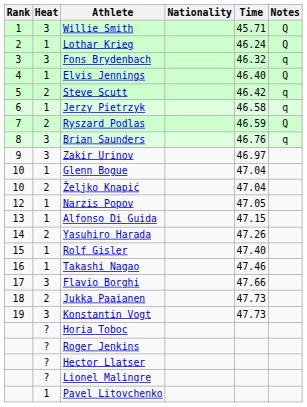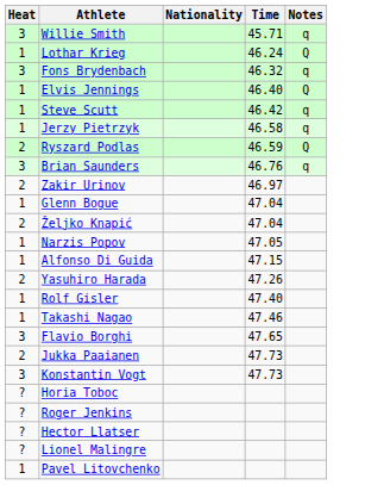 <table class="wikitable sortable" style="text-align:center">
 <tr>
-<th>Rank</th>
 <th>Heat</th>
 <th>Athlete</th>
 <th>Nationality</th>
 <th>Time</th>
 <th>Notes</th>
 </tr>
 <tr bgcolor=ccffcc>
-<td>1</td>
 <td>3</td>
 <td align=left><a href='#'>Willie Smith</a></td>
 <td align=left></td>
 <td>45.71</td>
-<td>Q</td>
+<td>q</td>
 </tr>
 <tr bgcolor=ccffcc>
-<td>2</td>
 <td>1</td>
 <td align=left><a href='#'>Lothar Krieg</a></td>
 <td align=left></td>
 <td>46.24</td>
 <td>Q</td>
 </tr>
 <tr bgcolor=ccffcc>
 <td>3</td>
-<td>3</td>
 <td align=left><a href='#'>Fons Brydenbach</a></td>
 <td align=left></td>
 <td>46.32</td>
 <td>q</td>
 </tr>
 <tr bgcolor=ccffcc>
-<td>4</td>
 <td>1</td>
 <td align=left><a href='#'>Elvis Jennings</a></td>
 <td align=left></td>
 <td>46.40</td>
 <td>Q</td>
 </tr>
 <tr bgcolor=ccffcc>
-<td>5</td>
-<td>2</td>
+<td>1</td>
 <td align=left><a href='#'>Steve Scutt</a></td>
 <td align=left></td>
 <td>46.42</td>
 <td>q</td>
 </tr>
 <tr bgcolor=ddffdd>
-<td>6</td>
 <td>1</td>
 <td align=left><a href='#'>Jerzy Pietrzyk</a></td>
 <td align=left></td>
 <td>46.58</td>
 <td>q</td>
 </tr>
 <tr bgcolor=ccffcc>
-<td>7</td>
 <td>2</td>
 <td align=left><a href='#'>Ryszard Podlas</a></td>
 <td align=left></td>
 <td>46.59</td>
 <td>Q</td>
 </tr>
 <tr bgcolor=ddffdd>
-<td>8</td>
 <td>3</td>
 <td align=left><a href='#'>Brian Saunders</a></td>
 <td align=left></td>
 <td>46.76</td>
 <td>q</td>
 </tr>
 <tr>
-<td>9</td>
-<td>3</td>
+<td>2</td>
 <td align=left><a href='#'>Zakir Urinov</a></td>
 <td align=left></td>
 <td>46.97</td>
 <td></td>
 </tr>
 <tr>
-<td>10</td>
 <td>1</td>
 <td align=left><a href='#'>Glenn Bogue</a></td>
 <td align=left></td>
 <td>47.04</td>
 <td></td>
 </tr>
 <tr>
-<td>10</td>
 <td>2</td>
 <td align=left><a href='#'>Željko Knapić</a></td>
 <td align=left></td>
 <td>47.04</td>
 <td></td>
 </tr>
 <tr>
-<td>12</td>
 <td>1</td>
 <td align=left><a href='#'>Narzis Popov</a></td>
 <td align=left></td>
 <td>47.05</td>
 <td></td>
 </tr>
 <tr>
-<td>13</td>
 <td>1</td>
 <td align=left><a href='#'>Alfonso Di Guida</a></td>
 <td align=left></td>
 <td>47.15</td>
 <td></td>
 </tr>
 <tr>
-<td>14</td>
 <td>2</td>
 <td align=left><a href='#'>Yasuhiro Harada</a></td>
 <td align=left></td>
 <td>47.26</td>
 <td></td>
 </tr>
 <tr>
-<td>15</td>
 <td>1</td>
 <td align=left><a href='#'>Rolf Gisler</a></td>
 <td align=left></td>
 <td>47.40</td>
 <td></td>
 </tr>
 <tr>
-<td>16</td>
 <td>1</td>
 <td align=left><a href='#'>Takashi Nagao</a></td>
 <td align=left></td>
 <td>47.46</td>
 <td></td>
 </tr>
 <tr>
-<td>17</td>
 <td>3</td>
 <td align=left><a href='#'>Flavio Borghi</a></td>
 <td align=left></td>
-<td>47.66</td>
+<td>47.65</td>
 <td></td>
 </tr>
 <tr>
-<td>18</td>
 <td>2</td>
 <td align=left><a href='#'>Jukka Paaianen</a></td>
 <td align=left></td>
 <td>47.73</td>
 <td></td>
 </tr>
 <tr>
-<td>19</td>
 <td>3</td>
 <td align=left><a href='#'>Konstantin Vogt</a></td>
 <td align=left></td>
 <td>47.73</td>
 <td></td>
 </tr>
 <tr>
-<td></td>
 <td>?</td>
 <td align=left><a href='#'>Horia Toboc</a></td>
 <td align=left></td>
 <td></td>
 <td></td>
 </tr>
 <tr>
-<td></td>
 <td>?</td>
 <td align=left><a href='#'>Roger Jenkins</a></td>
 <td align=left></td>
 <td></td>
 <td></td>
 </tr>
 <tr>
-<td></td>
 <td>?</td>
 <td align=left><a href='#'>Hector Llatser</a></td>
 <td align=left></td>
 <td></td>
 <td></td>
 </tr>
 <tr>
-<td></td>
 <td>?</td>
 <td align=left><a href='#'>Lionel Malingre</a></td>
 <td align=left></td>
 <td></td>
 <td></td>
 </tr>
 <tr>
-<td></td>
 <td>1</td>
 <td align=left><a href='#'>Pavel Litovchenko</a></td>
 <td align=left></td>
 <td></td>
 <td></td>
 </tr>
 </table>
